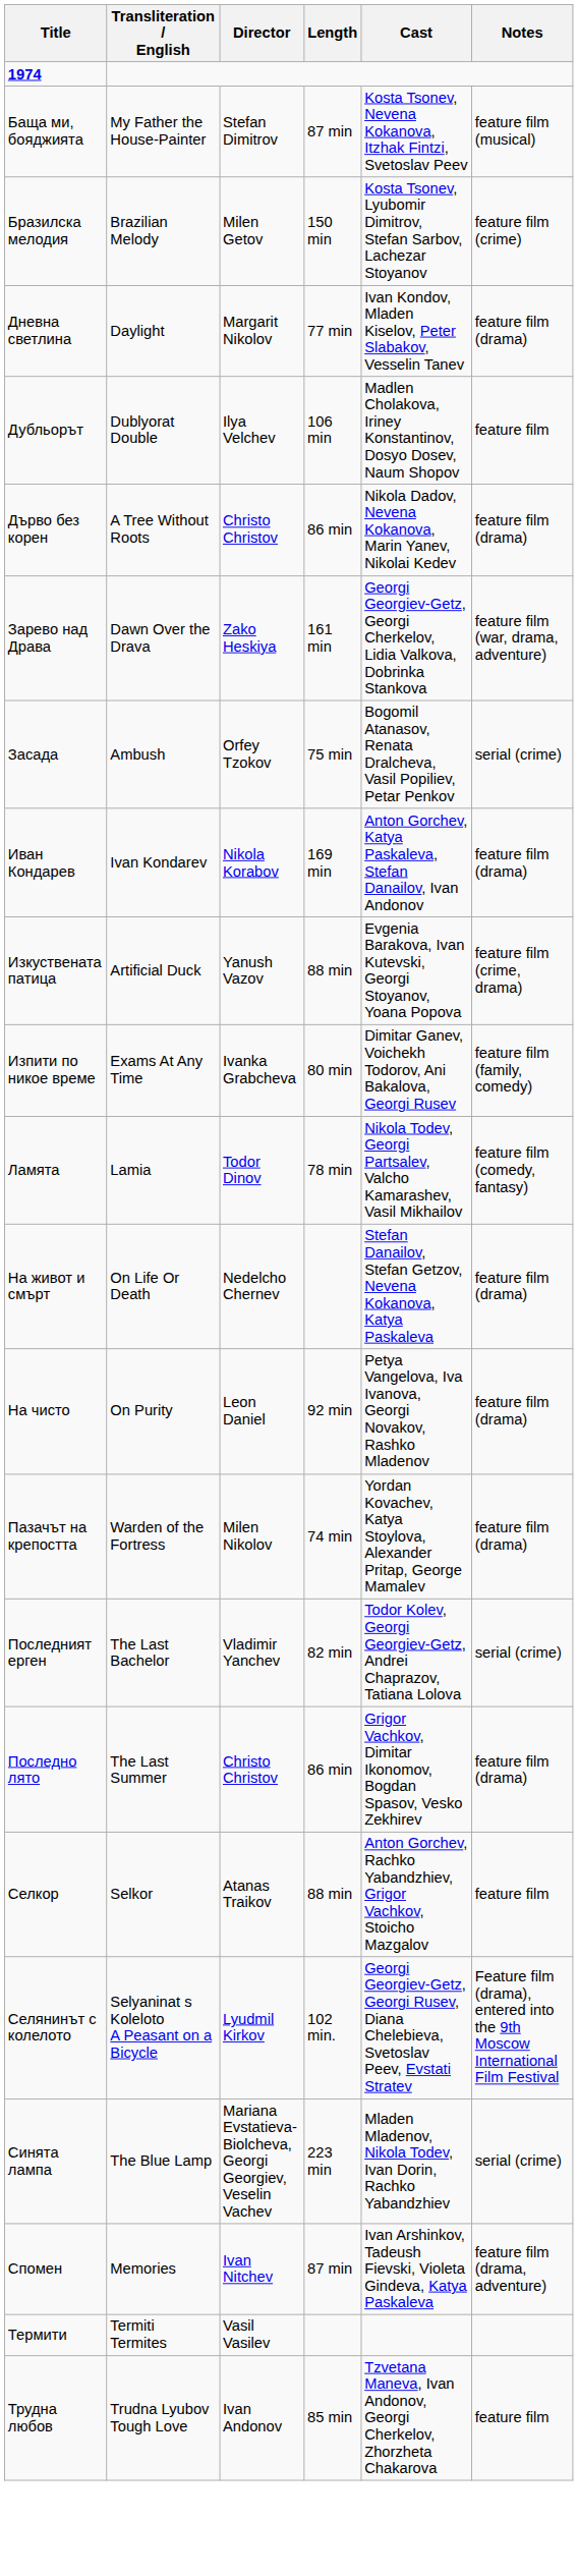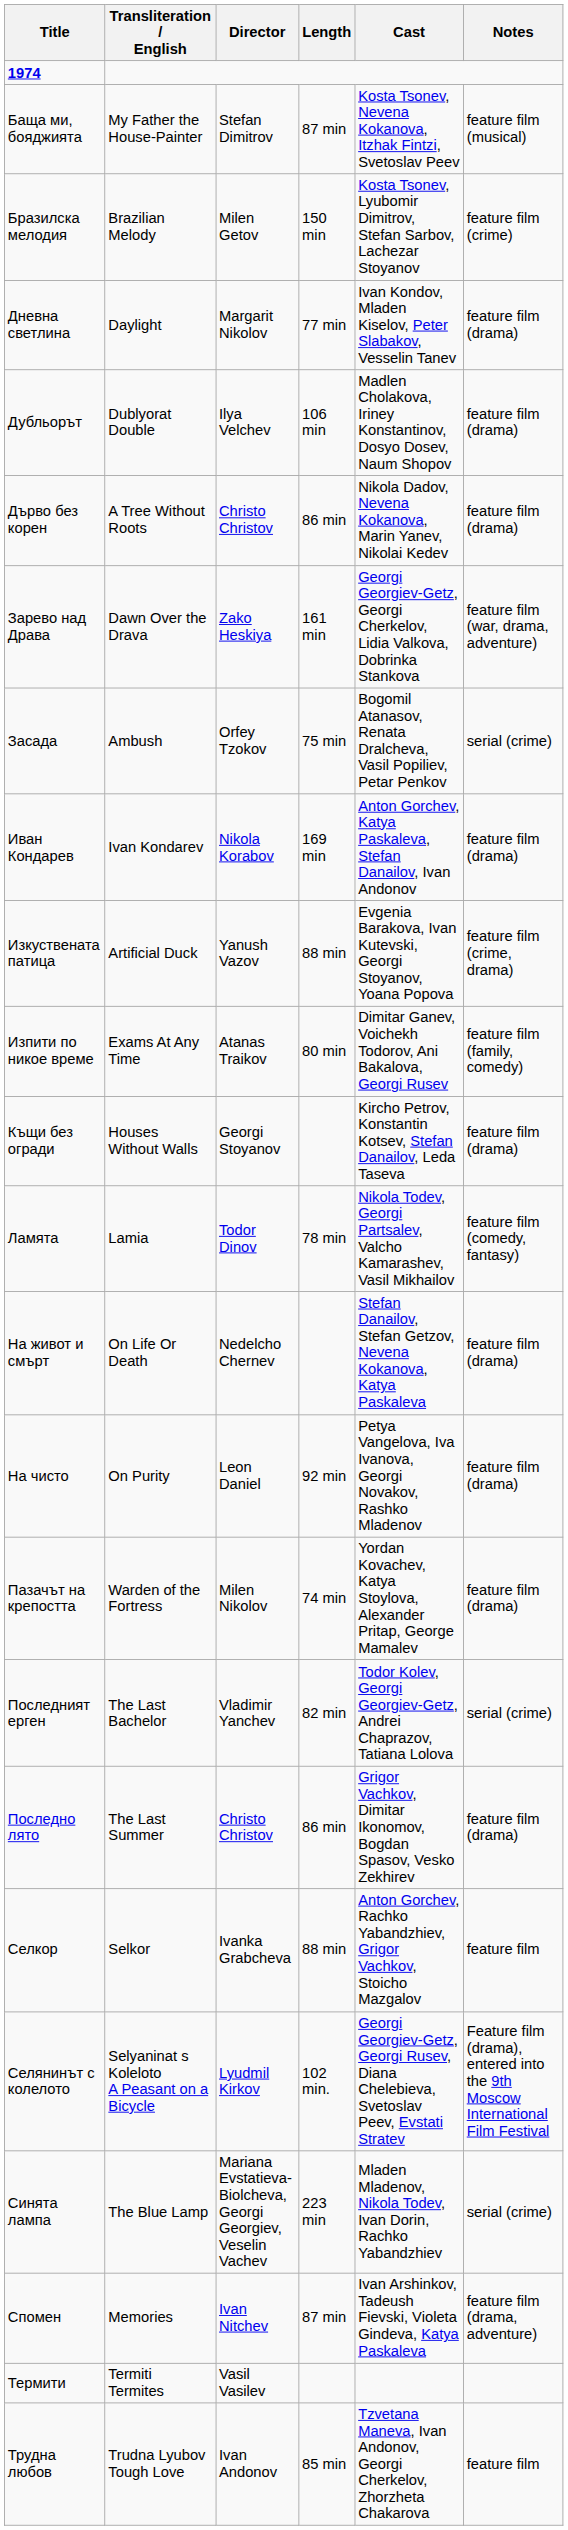 <table class="wikitable">
 <tr>
 <th>Title</th>
 <th>Transliteration / <br>English</th>
 <th>Director</th>
 <th>Length</th>
 <th>Cast</th>
 <th>Notes</th>
 </tr>
 <tr>
 <td><strong><a href='#'>1974</a></strong></td>
 </tr>
 <tr>
 <td>Баща ми, бояджията</td>
 <td>My Father the House-Painter</td>
 <td>Stefan Dimitrov</td>
 <td>87 min</td>
 <td><a href='#'>Kosta Tsonev</a>, <a href='#'>Nevena Kokanova</a>, <a href='#'>Itzhak Fintzi</a>, Svetoslav Peev</td>
 <td>feature film (musical)</td>
 </tr>
 <tr>
 <td>Бразилска мелодия</td>
 <td>Brazilian Melody</td>
 <td>Milen Getov</td>
 <td>150 min</td>
 <td><a href='#'>Kosta Tsonev</a>, Lyubomir Dimitrov, Stefan Sarbov, Lachezar Stoyanov</td>
 <td>feature film (crime)</td>
 </tr>
 <tr>
 <td>Дневна светлина</td>
 <td>Daylight</td>
 <td>Margarit Nikolov</td>
 <td>77 min</td>
 <td>Ivan Kondov, Mladen Kiselov, <a href='#'>Peter Slabakov</a>, Vesselin Tanev</td>
 <td>feature film (drama)</td>
 </tr>
 <tr>
 <td>Дубльорът</td>
 <td>Dublyorat<br>Double</td>
 <td>Ilya Velchev</td>
 <td>106 min</td>
 <td>Madlen Cholakova, Iriney Konstantinov, Dosyo Dosev, Naum Shopov</td>
-<td>feature film</td>
+<td>feature film (drama)</td>
 </tr>
 <tr>
 <td>Дърво без корен</td>
 <td>A Tree Without Roots</td>
 <td><a href='#'>Christo Christov</a></td>
 <td>86 min</td>
 <td>Nikola Dadov, <a href='#'>Nevena Kokanova</a>, Marin Yanev, Nikolai Kedev</td>
 <td>feature film (drama)</td>
 </tr>
 <tr>
 <td>Зарево над Драва</td>
 <td>Dawn Over the Drava</td>
 <td><a href='#'>Zako Heskiya</a></td>
 <td>161 min</td>
 <td><a href='#'>Georgi Georgiev-Getz</a>, Georgi Cherkelov, Lidia Valkova, Dobrinka Stankova</td>
 <td>feature film (war, drama, adventure)</td>
 </tr>
 <tr>
 <td>Засада</td>
 <td>Ambush</td>
 <td>Orfey Tzokov</td>
 <td>75 min</td>
 <td>Bogomil Atanasov, Renata Dralcheva, Vasil Popiliev, Petar Penkov</td>
 <td>serial (crime)</td>
 </tr>
 <tr>
 <td>Иван Кондарев</td>
 <td>Ivan Kondarev</td>
 <td><a href='#'>Nikola Korabov</a></td>
 <td>169 min</td>
 <td><a href='#'>Anton Gorchev</a>, <a href='#'>Katya Paskaleva</a>, <a href='#'>Stefan Danailov</a>, Ivan Andonov</td>
 <td>feature film (drama)</td>
 </tr>
 <tr>
 <td>Изкуствената патица</td>
 <td>Artificial Duck</td>
 <td>Yanush Vazov</td>
 <td>88 min</td>
 <td>Evgenia Barakova, Ivan Kutevski, Georgi Stoyanov, Yoana Popova</td>
 <td>feature film (crime, drama)</td>
 </tr>
 <tr>
 <td>Изпити по никое време</td>
 <td>Exams At Any Time</td>
-<td>Ivanka Grabcheva</td>
+<td>Atanas Traikov</td>
 <td>80 min</td>
 <td>Dimitar Ganev, Voichekh Todorov, Ani Bakalova, <a href='#'>Georgi Rusev</a></td>
 <td>feature film (family, comedy)</td>
+</tr>
+<tr>
+<td>Къщи без огради</td>
+<td>Houses Without Walls</td>
+<td>Georgi Stoyanov</td>
+<td></td>
+<td>Kircho Petrov, Konstantin Kotsev, <a href='#'>Stefan Danailov</a>, Leda Taseva</td>
+<td>feature film (drama)</td>
 </tr>
 <tr>
 <td>Ламята</td>
 <td>Lamia</td>
 <td><a href='#'>Todor Dinov</a></td>
 <td>78 min</td>
 <td><a href='#'>Nikola Todev</a>, <a href='#'>Georgi Partsalev</a>, Valcho Kamarashev, Vasil Mikhailov</td>
 <td>feature film (comedy, fantasy)</td>
 </tr>
 <tr>
 <td>На живот и смърт</td>
 <td>On Life Or Death</td>
 <td>Nedelcho Chernev</td>
 <td></td>
 <td><a href='#'>Stefan Danailov</a>, Stefan Getzov, <a href='#'>Nevena Kokanova</a>, <a href='#'>Katya Paskaleva</a></td>
 <td>feature film (drama)</td>
 </tr>
 <tr>
 <td>На чисто</td>
 <td>On Purity</td>
 <td>Leon Daniel</td>
 <td>92 min</td>
 <td>Petya Vangelova, Iva Ivanova, Georgi Novakov, Rashko Mladenov</td>
 <td>feature film (drama)</td>
 </tr>
 <tr>
 <td>Пазачът на крепостта</td>
 <td>Warden of the Fortress</td>
 <td>Milen Nikolov</td>
 <td>74 min</td>
 <td>Yordan Kovachev, Katya Stoylova, Alexander Pritap, George Mamalev</td>
 <td>feature film (drama)</td>
 </tr>
 <tr>
 <td>Последният ерген</td>
 <td>The Last Bachelor</td>
 <td>Vladimir Yanchev</td>
 <td>82 min</td>
 <td><a href='#'>Todor Kolev</a>, <a href='#'>Georgi Georgiev-Getz</a>, Andrei Chaprazov, Tatiana Lolova</td>
 <td>serial (crime)</td>
 </tr>
 <tr>
 <td><a href='#'>Последно лято</a></td>
 <td>The Last Summer</td>
 <td><a href='#'>Christo Christov</a></td>
 <td>86 min</td>
 <td><a href='#'>Grigor Vachkov</a>, Dimitar Ikonomov, Bogdan Spasov, Vesko Zekhirev</td>
 <td>feature film (drama)</td>
 </tr>
 <tr>
 <td>Селкор</td>
 <td>Selkor</td>
-<td>Atanas Traikov</td>
+<td>Ivanka Grabcheva</td>
 <td>88 min</td>
 <td><a href='#'>Anton Gorchev</a>, Rachko Yabandzhiev, <a href='#'>Grigor Vachkov</a>, Stoicho Mazgalov</td>
 <td>feature film</td>
 </tr>
 <tr>
 <td>Селянинът с колелото</td>
 <td>Selyaninat s Koleloto<br><a href='#'>A Peasant on a Bicycle</a></td>
 <td><a href='#'>Lyudmil Kirkov</a></td>
 <td>102 min.</td>
 <td><a href='#'>Georgi Georgiev-Getz</a>, <a href='#'>Georgi Rusev</a>, Diana Chelebieva, Svetoslav Peev, <a href='#'>Evstati Stratev</a></td>
 <td>Feature film (drama), entered into the <a href='#'>9th Moscow International Film Festival</a></td>
 </tr>
 <tr>
 <td>Синята лампа</td>
 <td>The Blue Lamp</td>
 <td>Mariana Evstatieva-Biolcheva,<br> Georgi Georgiev,<br>Veselin Vachev</td>
 <td>223 min</td>
 <td>Mladen Mladenov, <a href='#'>Nikola Todev</a>, Ivan Dorin, Rachko Yabandzhiev</td>
 <td>serial (crime)</td>
 </tr>
 <tr>
 <td>Спомен</td>
 <td>Memories</td>
 <td><a href='#'>Ivan Nitchev</a></td>
 <td>87 min</td>
 <td>Ivan Arshinkov, Tadeush Fievski, Violeta Gindeva, <a href='#'>Katya Paskaleva</a></td>
 <td>feature film (drama, adventure)</td>
 </tr>
 <tr>
 <td>Термити</td>
 <td>Termiti<br>Termites</td>
 <td>Vasil Vasilev</td>
 <td></td>
 <td></td>
 <td></td>
 </tr>
 <tr>
 <td>Трудна любов</td>
 <td>Trudna Lyubov<br>Tough Love</td>
 <td>Ivan Andonov</td>
 <td>85 min</td>
 <td><a href='#'>Tzvetana Maneva</a>, Ivan Andonov, Georgi Cherkelov, Zhorzheta Chakarova</td>
 <td>feature film</td>
 </tr>
 </table>
